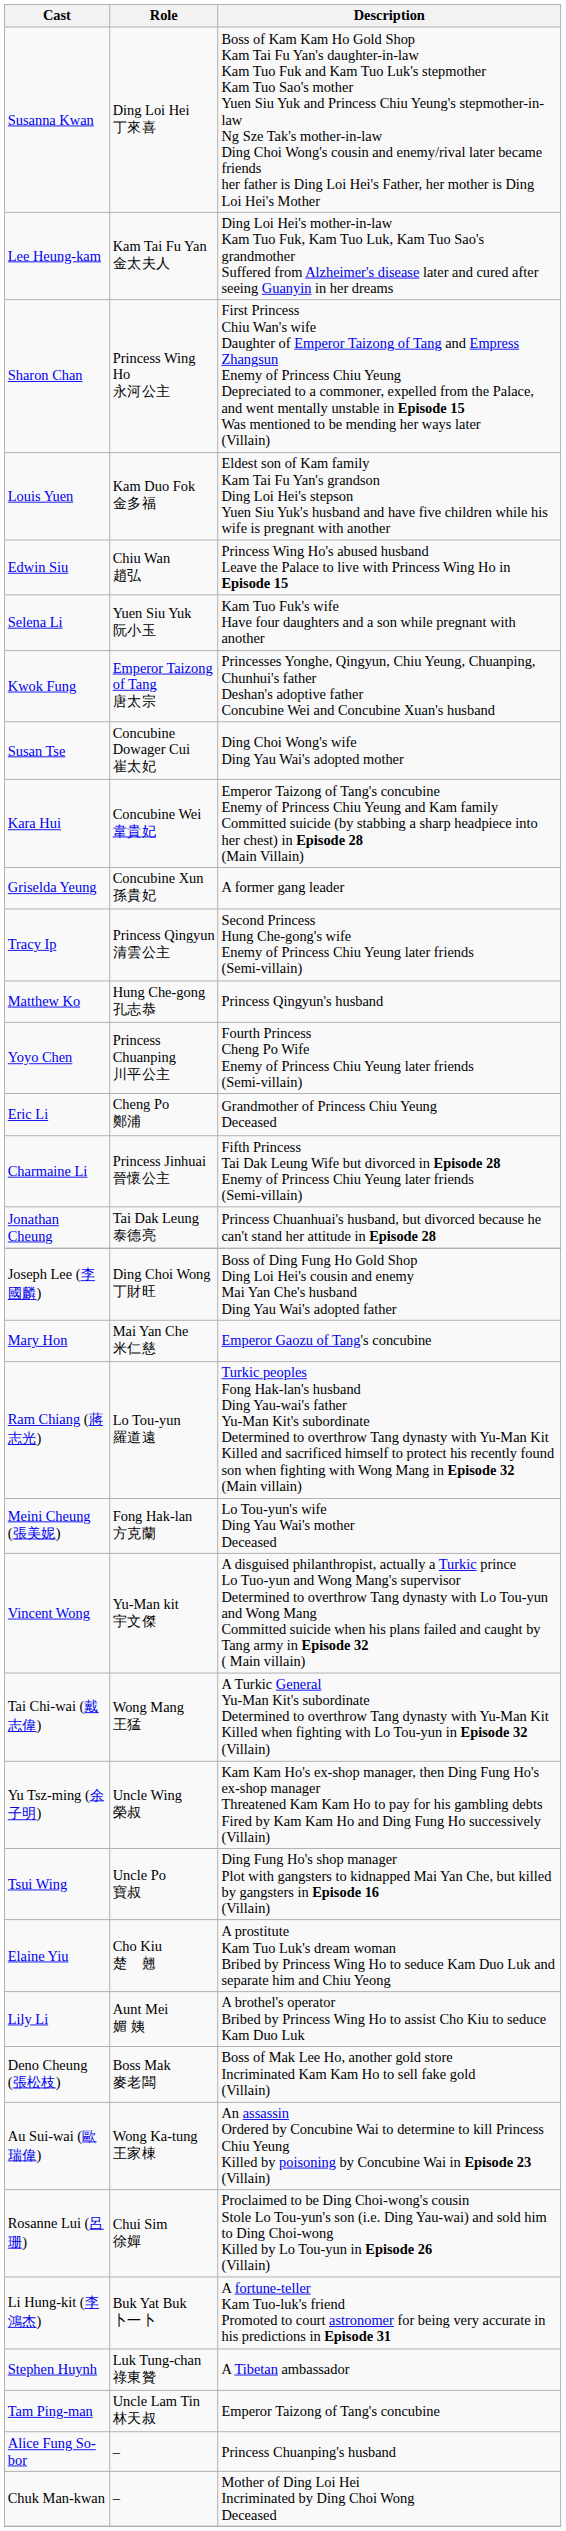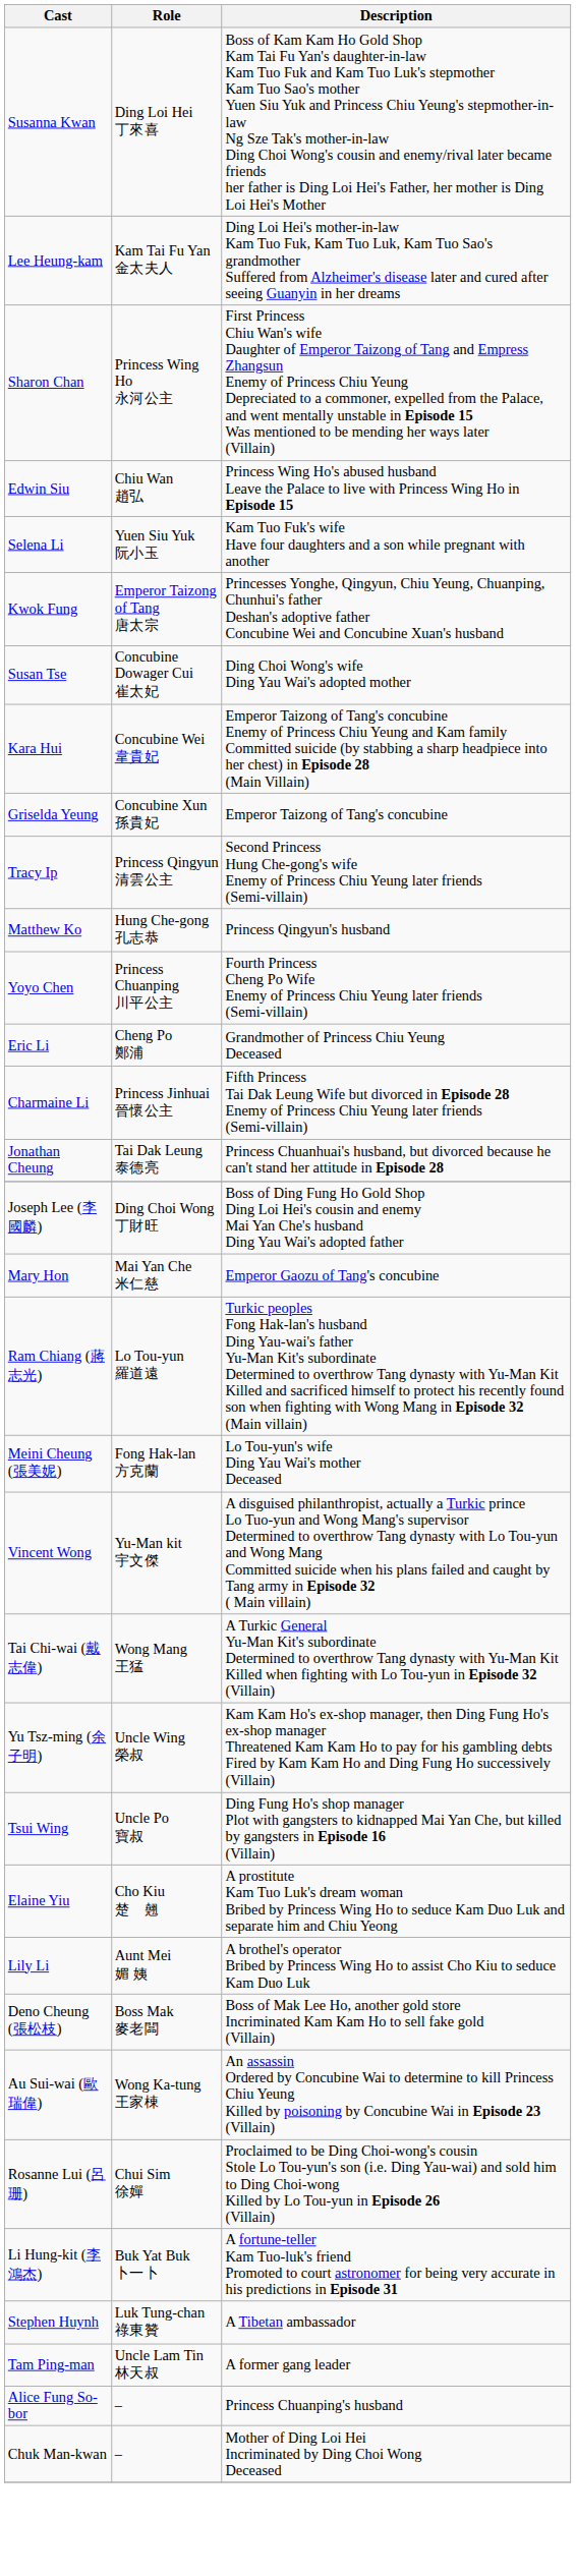 <table class="wikitable" width="70%">
 <tr>
 <th>Cast</th>
 <th>Role</th>
 <th>Description</th>
 </tr>
 <tr>
 <td><a href='#'>Susanna Kwan</a></td>
 <td>Ding Loi Hei <br>丁來喜</td>
 <td>Boss of Kam Kam Ho Gold Shop <br> Kam Tai Fu Yan's daughter-in-law <br> Kam Tuo Fuk and Kam Tuo Luk's stepmother <br> Kam Tuo Sao's mother <br> Yuen Siu Yuk and Princess Chiu Yeung's stepmother-in-law <br> Ng Sze Tak's mother-in-law <br> Ding Choi Wong's cousin and enemy/rival later became friends <br> her father is Ding Loi Hei's Father, her mother is Ding Loi Hei's Mother</td>
 </tr>
 <tr>
 <td><a href='#'>Lee Heung-kam</a></td>
 <td>Kam Tai Fu Yan <br> 金太夫人</td>
 <td>Ding Loi Hei's mother-in-law <br> Kam Tuo Fuk, Kam Tuo Luk, Kam Tuo Sao's grandmother <br> Suffered from <a href='#'>Alzheimer's disease</a> later and cured after seeing <a href='#'>Guanyin</a> in her dreams</td>
 </tr>
 <tr>
 <td><a href='#'>Sharon Chan</a></td>
 <td>Princess Wing Ho <br> 永河公主</td>
 <td>First Princess <br> Chiu Wan's wife <br> Daughter of <a href='#'>Emperor Taizong of Tang</a> and <a href='#'>Empress Zhangsun</a> <br> Enemy of Princess Chiu Yeung <br> Depreciated to a commoner, expelled from the Palace, and went mentally unstable in <strong>Episode 15</strong> <br> Was mentioned to be mending her ways later <br> (Villain)</td>
-</tr>
-<tr>
-<td><a href='#'>Louis Yuen</a></td>
-<td>Kam Duo Fok <br> 金多福</td>
-<td>Eldest son of Kam family <br> Kam Tai Fu Yan's grandson <br> Ding Loi Hei's stepson <br> Yuen Siu Yuk's husband and have five children while his wife is pregnant with another</td>
 </tr>
 <tr>
 <td><a href='#'>Edwin Siu</a></td>
 <td>Chiu Wan <br> 趙弘</td>
 <td>Princess Wing Ho's abused husband <br> Leave the Palace to live with Princess Wing Ho in <strong>Episode 15</strong></td>
 </tr>
 <tr>
 <td><a href='#'>Selena Li</a></td>
 <td>Yuen Siu Yuk <br> 阮小玉</td>
 <td>Kam Tuo Fuk's wife <br> Have four daughters and a son while pregnant with another</td>
 </tr>
 <tr>
 <td><a href='#'>Kwok Fung</a></td>
 <td><a href='#'>Emperor Taizong of Tang</a> <br> 唐太宗</td>
 <td>Princesses Yonghe, Qingyun, Chiu Yeung, Chuanping, Chunhui's father <br> Deshan's adoptive father <br> Concubine Wei and Concubine Xuan's husband</td>
 </tr>
 <tr>
 <td><a href='#'>Susan Tse</a></td>
 <td>Concubine Dowager Cui <br> 崔太妃</td>
 <td>Ding Choi Wong's wife <br> Ding Yau Wai's adopted mother</td>
 </tr>
 <tr>
 <td><a href='#'>Kara Hui</a></td>
 <td>Concubine Wei <br> <a href='#'>韋貴妃</a></td>
 <td>Emperor Taizong of Tang's concubine <br> Enemy of Princess Chiu Yeung and Kam family <br> Committed suicide (by stabbing a sharp headpiece into her chest) in <strong>Episode 28</strong> <br> (Main Villain)</td>
 </tr>
 <tr>
 <td><a href='#'>Griselda Yeung</a></td>
 <td>Concubine Xun <br> 孫貴妃</td>
-<td>A former gang leader</td>
+<td>Emperor Taizong of Tang's concubine</td>
 </tr>
 <tr>
 <td><a href='#'>Tracy Ip</a></td>
 <td>Princess Qingyun <br> 清雲公主</td>
 <td>Second Princess <br> Hung Che-gong's wife <br> Enemy of Princess Chiu Yeung later friends <br> (Semi-villain)</td>
 </tr>
 <tr>
 <td><a href='#'>Matthew Ko</a></td>
 <td>Hung Che-gong <br> 孔志恭</td>
 <td>Princess Qingyun's husband</td>
 </tr>
 <tr>
 <td><a href='#'>Yoyo Chen</a></td>
 <td>Princess Chuanping <br> 川平公主</td>
 <td>Fourth Princess <br> Cheng Po Wife <br> Enemy of Princess Chiu Yeung later friends <br> (Semi-villain)</td>
 </tr>
 <tr>
 <td><a href='#'>Eric Li</a></td>
 <td>Cheng Po <br> 鄭浦</td>
 <td>Grandmother of Princess Chiu Yeung <br> Deceased</td>
 </tr>
 <tr>
 <td><a href='#'>Charmaine Li</a></td>
 <td>Princess Jinhuai <br>晉懷公主</td>
 <td>Fifth Princess <br> Tai Dak Leung Wife but divorced in <strong>Episode 28</strong> <br> Enemy of Princess Chiu Yeung later friends <br> (Semi-villain)</td>
 </tr>
 <tr>
 <td><a href='#'>Jonathan Cheung</a></td>
 <td>Tai Dak Leung <br> 泰德亮</td>
 <td>Princess Chuanhuai's husband, but divorced because he can't stand her attitude in <strong>Episode 28</strong></td>
 </tr>
 <tr>
 </tr>
 <tr>
 <td>Joseph Lee (<a href='#'>李國麟</a>)</td>
 <td>Ding Choi Wong <br>丁財旺</td>
 <td>Boss of Ding Fung Ho Gold Shop <br> Ding Loi Hei's cousin and enemy <br> Mai Yan Che's husband <br> Ding Yau Wai's adopted father</td>
 </tr>
 <tr>
 <td><a href='#'>Mary Hon</a></td>
 <td>Mai Yan Che <br> 米仁慈</td>
 <td><a href='#'>Emperor Gaozu of Tang</a>'s concubine</td>
 </tr>
 <tr>
 <td><a href='#'>Ram Chiang</a> (<a href='#'>蔣志光</a>)</td>
 <td>Lo Tou-yun <br> 羅道遠</td>
 <td><a href='#'>Turkic peoples</a> <br> Fong Hak-lan's husband <br> Ding Yau-wai's father <br> Yu-Man Kit's subordinate <br> Determined to overthrow Tang dynasty with Yu-Man Kit <br> Killed and sacrificed himself to protect his recently found son when fighting with Wong Mang in <strong>Episode 32</strong> <br> (Main villain)</td>
 </tr>
 <tr>
 <td><a href='#'>Meini Cheung</a> (<a href='#'>張美妮</a>)</td>
 <td>Fong Hak-lan <br> 方克蘭</td>
 <td>Lo Tou-yun's wife <br> Ding Yau Wai's mother <br> Deceased</td>
 </tr>
 <tr>
 <td><a href='#'>Vincent Wong</a></td>
 <td>Yu-Man kit <br> 宇文傑</td>
 <td>A disguised philanthropist, actually a <a href='#'>Turkic</a> prince <br> Lo Tuo-yun and Wong Mang's supervisor <br> Determined to overthrow Tang dynasty with Lo Tou-yun and Wong Mang <br> Committed suicide when his plans failed and caught by Tang army in <strong>Episode 32</strong> <br>( Main villain)</td>
 </tr>
 <tr>
 <td>Tai Chi-wai (<a href='#'>戴志偉</a>)</td>
 <td>Wong Mang <br> 王猛</td>
 <td>A Turkic <a href='#'>General</a> <br> Yu-Man Kit's subordinate <br> Determined to overthrow Tang dynasty with Yu-Man Kit <br> Killed when fighting with Lo Tou-yun in <strong>Episode 32</strong> <br> (Villain)</td>
 </tr>
 <tr>
 <td>Yu Tsz-ming (<a href='#'>余子明</a>)</td>
 <td>Uncle Wing <br> 榮叔</td>
 <td>Kam Kam Ho's ex-shop manager, then Ding Fung Ho's ex-shop manager <br> Threatened Kam Kam Ho to pay for his gambling debts <br> Fired by Kam Kam Ho and Ding Fung Ho successively <br> (Villain)</td>
 </tr>
 <tr>
 <td><a href='#'>Tsui Wing</a></td>
 <td>Uncle Po <br> 寶叔</td>
 <td>Ding Fung Ho's shop manager <br> Plot with gangsters to kidnapped Mai Yan Che, but killed by gangsters in <strong>Episode 16</strong> <br> (Villain)</td>
 </tr>
 <tr>
 <td><a href='#'>Elaine Yiu</a></td>
 <td>Cho Kiu <br> 楚　翹</td>
 <td>A prostitute <br> Kam Tuo Luk's dream woman <br> Bribed by Princess Wing Ho to seduce Kam Duo Luk and separate him and Chiu Yeong</td>
 </tr>
 <tr>
 <td><a href='#'>Lily Li</a></td>
 <td>Aunt Mei <br> 媚 姨</td>
 <td>A brothel's operator <br> Bribed by Princess Wing Ho to assist Cho Kiu to seduce Kam Duo Luk</td>
 </tr>
 <tr>
 <td>Deno Cheung (<a href='#'>張松枝</a>)</td>
 <td>Boss Mak <br> 麥老闆</td>
 <td>Boss of Mak Lee Ho, another gold store <br> Incriminated Kam Kam Ho to sell fake gold <br> (Villain)</td>
 </tr>
 <tr>
 <td>Au Sui-wai (<a href='#'>歐瑞偉</a>)</td>
 <td>Wong Ka-tung <br> 王家棟</td>
 <td>An <a href='#'>assassin</a> <br> Ordered by Concubine Wai to determine to kill Princess Chiu Yeung <br> Killed by <a href='#'>poisoning</a> by Concubine Wai in <strong>Episode 23</strong> <br> (Villain)</td>
 </tr>
 <tr>
 <td>Rosanne Lui (<a href='#'>呂珊</a>)</td>
 <td>Chui Sim <br> 徐嬋</td>
 <td>Proclaimed to be Ding Choi-wong's cousin <br> Stole Lo Tou-yun's son (i.e. Ding Yau-wai) and sold him to Ding Choi-wong <br> Killed by Lo Tou-yun in <strong>Episode 26</strong> <br> (Villain)</td>
 </tr>
 <tr>
 <td>Li Hung-kit (<a href='#'>李鴻杰</a>)</td>
 <td>Buk Yat Buk <br> 卜一卜</td>
 <td>A <a href='#'>fortune-teller</a> <br> Kam Tuo-luk's friend <br> Promoted to court <a href='#'>astronomer</a> for being very accurate in his predictions in <strong>Episode 31</strong></td>
 </tr>
 <tr>
 <td><a href='#'>Stephen Huynh</a></td>
 <td>Luk Tung-chan <br> 祿東贊</td>
 <td>A <a href='#'>Tibetan</a> ambassador</td>
 </tr>
 <tr>
 <td><a href='#'>Tam Ping-man</a></td>
 <td>Uncle Lam Tin <br> 林天叔</td>
-<td>Emperor Taizong of Tang's concubine</td>
+<td>A former gang leader</td>
 </tr>
 <tr>
 <td><a href='#'>Alice Fung So-bor</a></td>
 <td>–</td>
 <td>Princess Chuanping's husband</td>
 </tr>
 <tr>
 <td>Chuk Man-kwan</td>
 <td>–</td>
 <td>Mother of Ding Loi Hei <br> Incriminated by Ding Choi Wong <br> Deceased</td>
 </tr>
 <tr>
 </tr>
 </table>
